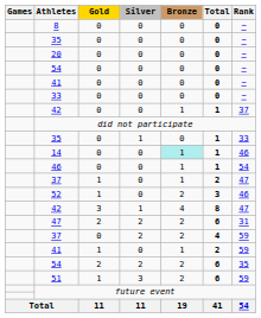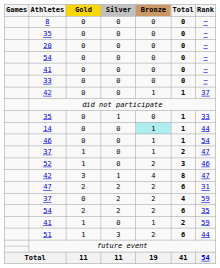 <table class="wikitable" style="text-align:center; font-size:90%;">
 <tr>
 <th>Games</th>
 <th>Athletes</th>
 <th style="background:gold; width:4.5em; font-weight:bold;">Gold</th>
 <th style="background:silver; width:4.5em; font-weight:bold;">Silver</th>
 <th style="background:#cc9966; width:4.5em; font-weight:bold;">Bronze</th>
 <th>Total</th>
 <th>Rank</th>
 </tr>
 <tr>
 <td align=left></td>
 <td><a href='#'>8</a></td>
 <td>0</td>
 <td>0</td>
 <td>0</td>
 <td><strong>0</strong></td>
 <td><a href='#'>−</a></td>
 </tr>
 <tr>
 <td align=left></td>
 <td><a href='#'>35</a></td>
 <td>0</td>
 <td>0</td>
 <td>0</td>
 <td><strong>0</strong></td>
 <td><a href='#'>−</a></td>
 </tr>
 <tr>
 <td align=left></td>
 <td><a href='#'>20</a></td>
 <td>0</td>
 <td>0</td>
 <td>0</td>
 <td><strong>0</strong></td>
 <td><a href='#'>−</a></td>
 </tr>
 <tr>
 <td align=left></td>
 <td><a href='#'>54</a></td>
 <td>0</td>
 <td>0</td>
 <td>0</td>
 <td><strong>0</strong></td>
 <td><a href='#'>−</a></td>
 </tr>
 <tr>
 <td align=left></td>
 <td><a href='#'>41</a></td>
 <td>0</td>
 <td>0</td>
 <td>0</td>
 <td><strong>0</strong></td>
 <td><a href='#'>−</a></td>
 </tr>
 <tr>
 <td align=left></td>
 <td><a href='#'>33</a></td>
 <td>0</td>
 <td>0</td>
 <td>0</td>
 <td><strong>0</strong></td>
 <td><a href='#'>−</a></td>
 </tr>
 <tr>
 <td align=left></td>
 <td><a href='#'>42</a></td>
 <td>0</td>
 <td>0</td>
 <td>1</td>
 <td><strong>1</strong></td>
 <td><a href='#'>37</a></td>
 </tr>
 <tr>
 <td align=left></td>
 <td colspan=6><em>did not participate</em></td>
 </tr>
 <tr>
 <td align=left></td>
 <td><a href='#'>35</a></td>
 <td>0</td>
 <td>1</td>
 <td>0</td>
 <td><strong>1</strong></td>
 <td><a href='#'>33</a></td>
 </tr>
 <tr>
 <td align=left></td>
 <td><a href='#'>14</a></td>
 <td>0</td>
 <td>0</td>
 <td style="background: paleturquoise;">1</td>
 <td><strong>1</strong></td>
-<td><a href='#'>46</a></td>
+<td><a href='#'>44</a></td>
 </tr>
 <tr>
 <td align=left></td>
 <td><a href='#'>46</a></td>
 <td>0</td>
 <td>0</td>
 <td>1</td>
 <td><strong>1</strong></td>
 <td><a href='#'>54</a></td>
 </tr>
 <tr>
 <td align=left></td>
 <td><a href='#'>37</a></td>
 <td>1</td>
 <td>0</td>
 <td>1</td>
 <td><strong>2</strong></td>
 <td><a href='#'>47</a></td>
 </tr>
 <tr>
 <td align=left></td>
 <td><a href='#'>52</a></td>
 <td>1</td>
 <td>0</td>
 <td>2</td>
 <td><strong>3</strong></td>
 <td><a href='#'>46</a></td>
 </tr>
 <tr>
 <td align=left></td>
 <td><a href='#'>42</a></td>
 <td>3</td>
 <td>1</td>
 <td>4</td>
 <td><strong>8</strong></td>
 <td><a href='#'>47</a></td>
 </tr>
 <tr>
 <td align=left></td>
 <td><a href='#'>47</a></td>
 <td>2</td>
 <td>2</td>
 <td>2</td>
 <td><strong>6</strong></td>
 <td><a href='#'>31</a></td>
 </tr>
 <tr>
 <td align=left></td>
 <td><a href='#'>37</a></td>
 <td>0</td>
 <td>2</td>
 <td>2</td>
 <td><strong>4</strong></td>
 <td><a href='#'>59</a></td>
 </tr>
 <tr>
 <td align=left></td>
+<td><a href='#'>54</a></td>
+<td>2</td>
+<td>2</td>
+<td>2</td>
+<td><strong>6</strong></td>
+<td><a href='#'>35</a></td>
+</tr>
+<tr>
+<td align=left></td>
 <td><a href='#'>41</a></td>
 <td>1</td>
 <td>0</td>
 <td>1</td>
 <td><strong>2</strong></td>
 <td><a href='#'>59</a></td>
 </tr>
 <tr>
 <td align=left></td>
-<td><a href='#'>54</a></td>
-<td>2</td>
-<td>2</td>
-<td>2</td>
-<td><strong>6</strong></td>
-<td><a href='#'>35</a></td>
-</tr>
-<tr>
-<td align=left></td>
 <td><a href='#'>51</a></td>
 <td>1</td>
 <td>3</td>
 <td>2</td>
 <td><strong>6</strong></td>
-<td><a href='#'>59</a></td>
+<td><a href='#'>44</a></td>
 </tr>
 <tr>
 <td align=left></td>
 <td colspan=6; rowspan=2><em>future event</em></td>
 </tr>
 <tr>
 <td align=left></td>
 </tr>
 <tr>
 <th colspan=2>Total</th>
 <th>11</th>
 <th>11</th>
 <th>19</th>
 <th>41</th>
 <th><a href='#'>54</a></th>
 </tr>
 </table>
